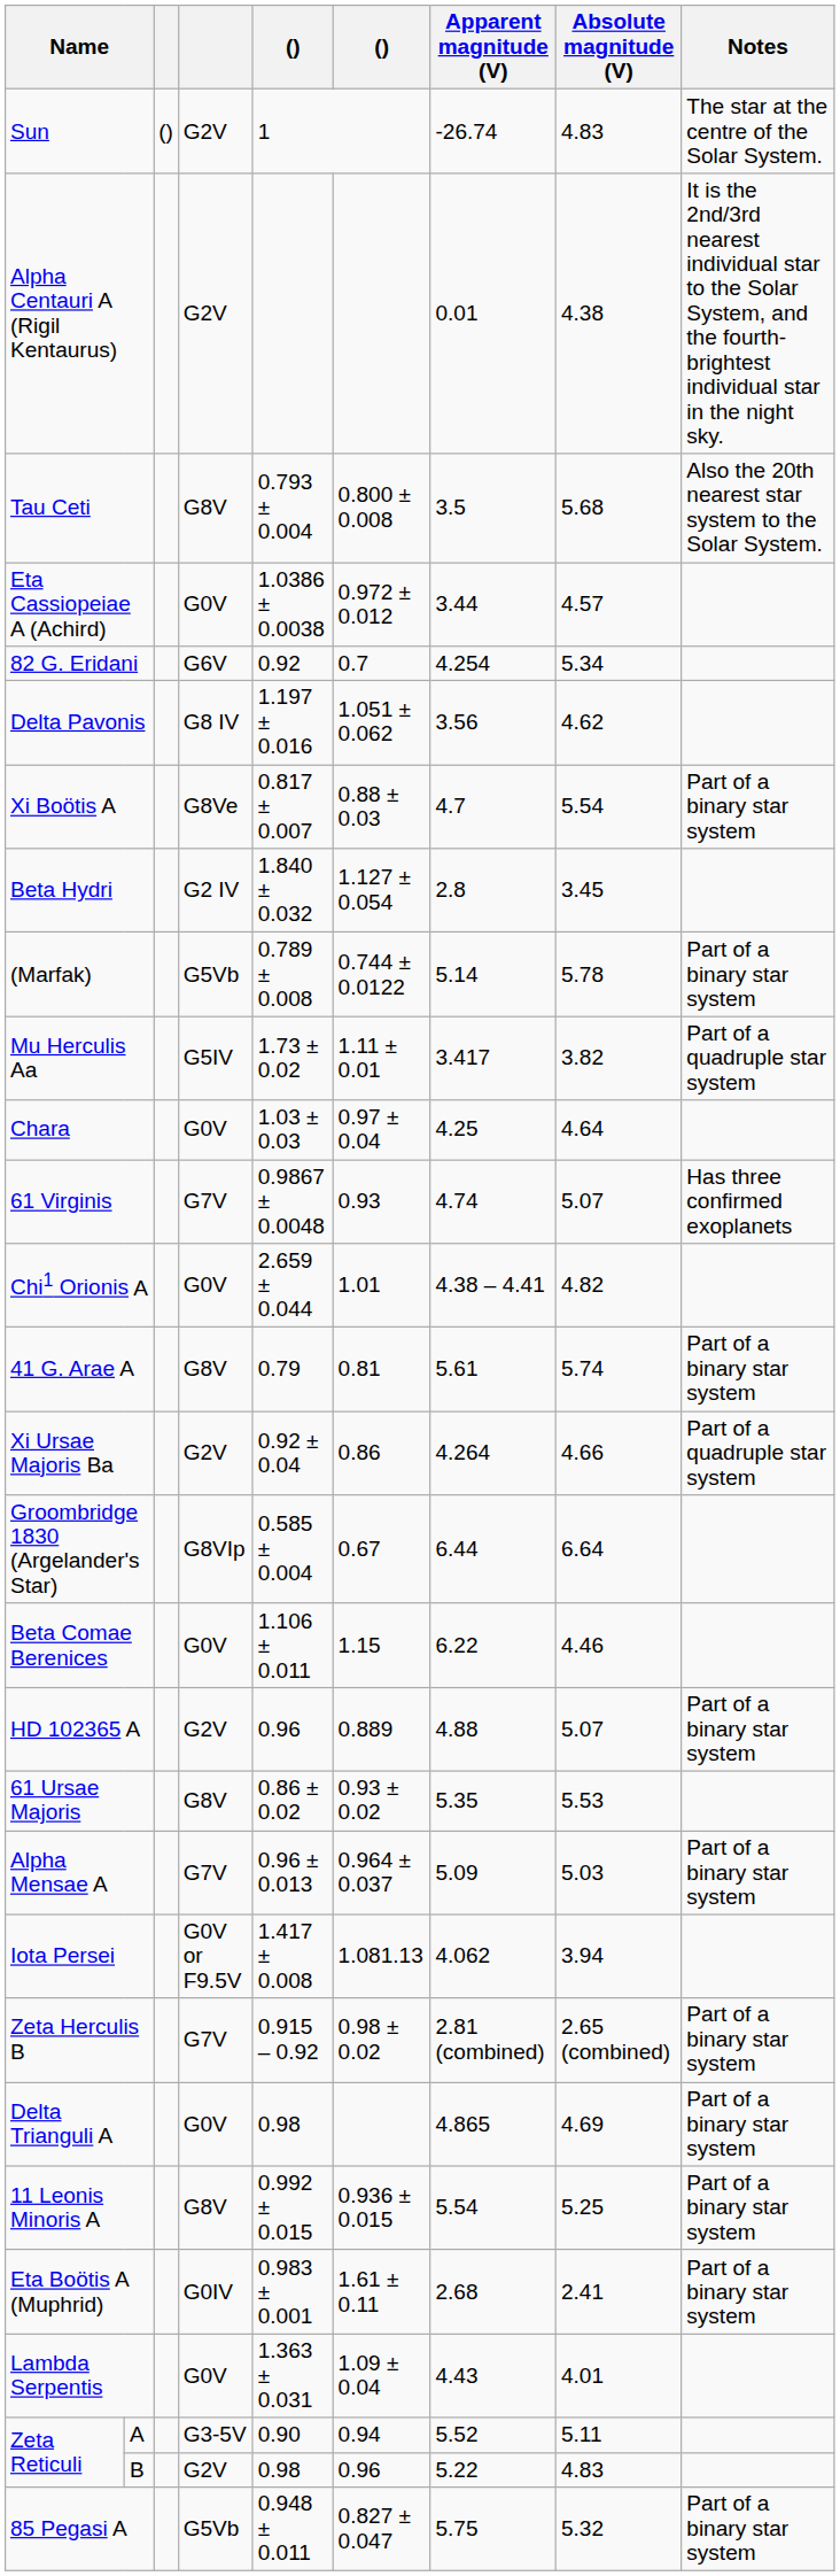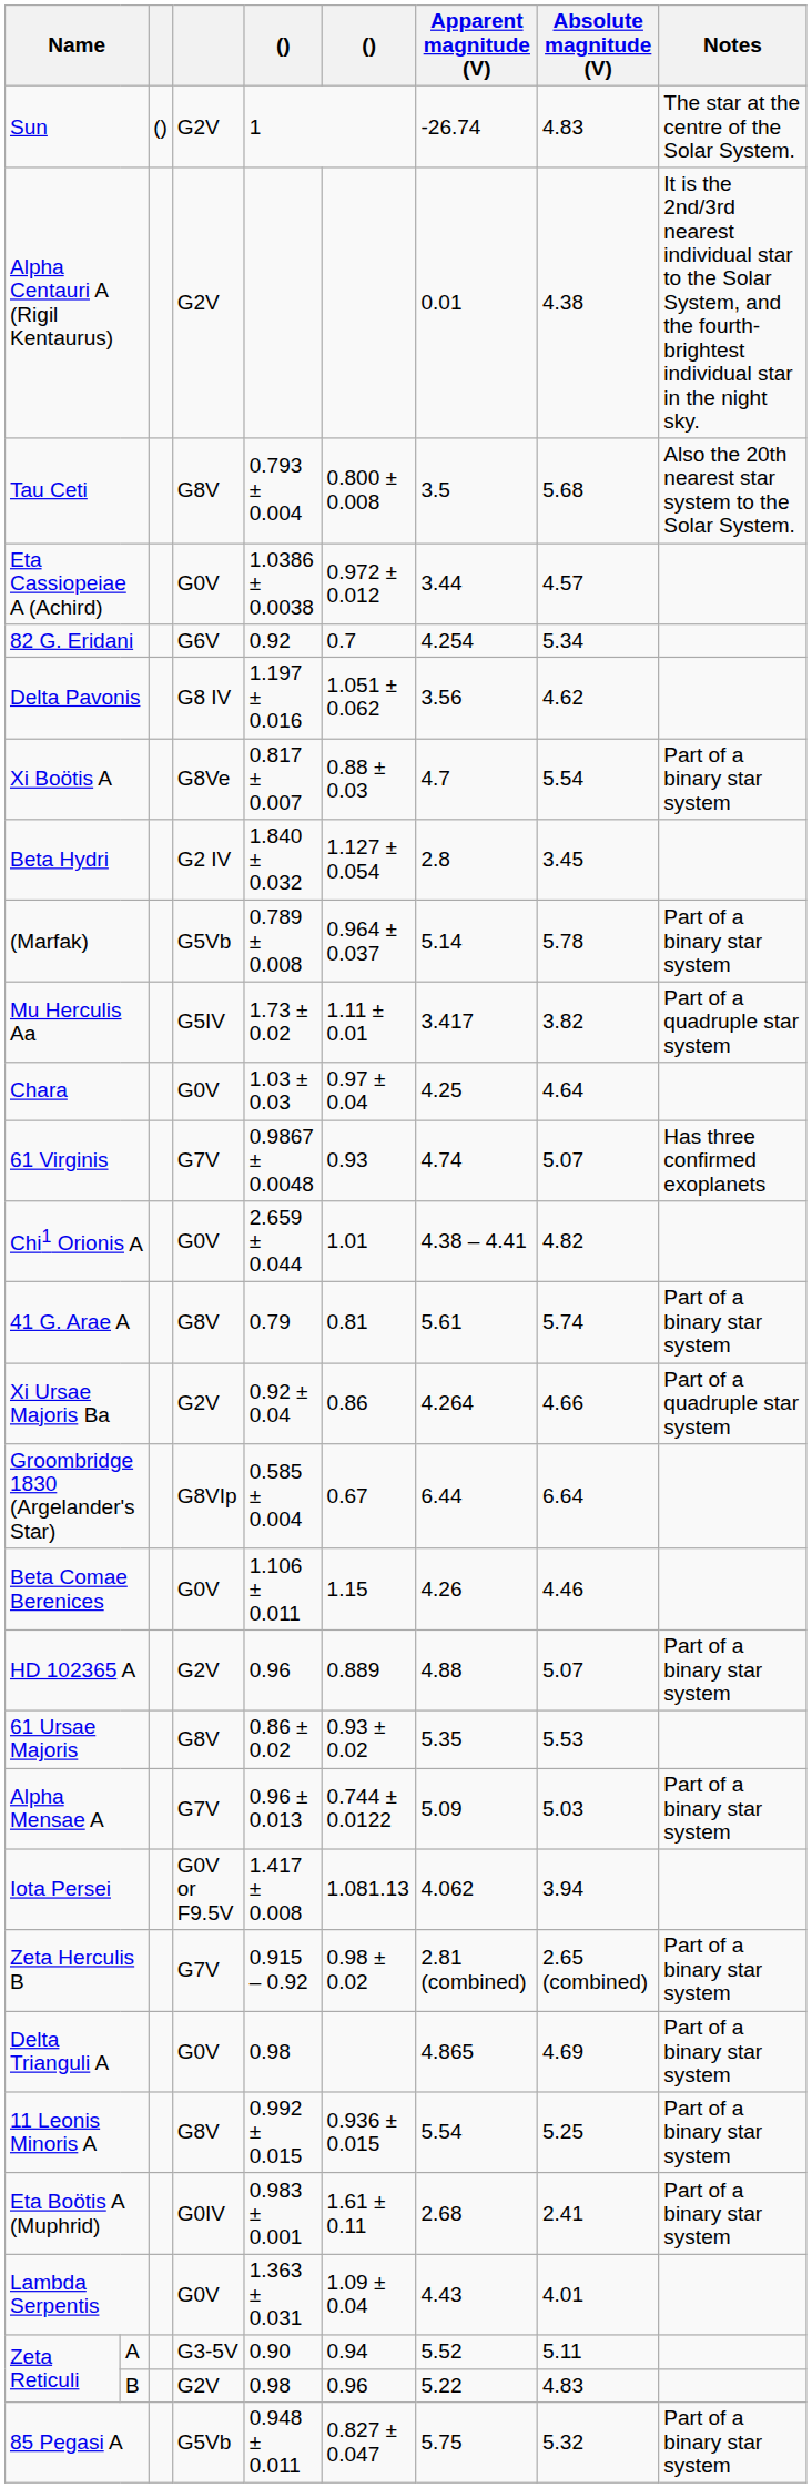 <table class="wikitable sortable sticky-header">
 <tr>
 <th colspan="2">Name</th>
 <th></th>
 <th></th>
 <th> ()</th>
 <th> ()</th>
 <th><a href='#'>Apparent magnitude</a> (V)</th>
 <th><a href='#'>Absolute magnitude</a> (V)</th>
 <th>Notes</th>
 </tr>
 <tr>
 <td colspan="2"><a href='#'>Sun</a></td>
 <td> ()</td>
 <td>G2V</td>
 <td colspan="2">1</td>
 <td>-26.74</td>
 <td>4.83</td>
 <td>The star at the centre of the Solar System.</td>
 </tr>
 <tr>
 <td colspan="2"><a href='#'>Alpha Centauri</a> A (Rigil Kentaurus)</td>
 <td></td>
 <td>G2V</td>
 <td></td>
 <td></td>
 <td>0.01</td>
 <td>4.38</td>
 <td>It is the 2nd/3rd nearest individual star to the Solar System, and the fourth-brightest individual star in the night sky.</td>
 </tr>
 <tr>
 <td colspan="2"><a href='#'>Tau Ceti</a></td>
 <td></td>
 <td>G8V</td>
 <td>0.793 ± 0.004</td>
 <td>0.800 ± 0.008</td>
 <td>3.5</td>
 <td>5.68</td>
 <td>Also the 20th nearest star system to the Solar System.</td>
 </tr>
 <tr>
 <td colspan="2"><a href='#'>Eta Cassiopeiae</a> A (Achird)</td>
 <td></td>
 <td>G0V</td>
 <td>1.0386 ± 0.0038</td>
 <td>0.972 ± 0.012</td>
 <td>3.44</td>
 <td>4.57</td>
 <td></td>
 </tr>
 <tr>
 <td colspan="2"><a href='#'>82 G. Eridani</a></td>
 <td></td>
 <td>G6V</td>
 <td>0.92</td>
 <td>0.7</td>
 <td>4.254</td>
 <td>5.34</td>
 <td></td>
 </tr>
 <tr>
 <td colspan="2"><a href='#'>Delta Pavonis</a></td>
 <td></td>
 <td>G8 IV</td>
 <td>1.197 ± 0.016</td>
 <td>1.051 ± 0.062</td>
 <td>3.56</td>
 <td>4.62</td>
 <td></td>
 </tr>
 <tr>
 <td colspan="2"><a href='#'>Xi Boötis</a> A</td>
 <td></td>
 <td>G8Ve</td>
 <td>0.817 ± 0.007</td>
 <td>0.88 ± 0.03</td>
 <td>4.7</td>
 <td>5.54</td>
 <td>Part of a binary star system</td>
 </tr>
 <tr>
 <td colspan="2"><a href='#'>Beta Hydri</a></td>
 <td></td>
 <td>G2 IV</td>
 <td>1.840 ± 0.032</td>
 <td>1.127 ± 0.054</td>
 <td>2.8</td>
 <td>3.45</td>
 <td></td>
 </tr>
 <tr>
 <td colspan="2"> (Marfak)</td>
 <td></td>
 <td>G5Vb</td>
 <td>0.789 ± 0.008</td>
-<td>0.744 ± 0.0122</td>
+<td>0.964 ± 0.037</td>
 <td>5.14</td>
 <td>5.78</td>
 <td>Part of a binary star system</td>
 </tr>
 <tr>
 <td colspan="2"><a href='#'>Mu Herculis</a> Aa</td>
 <td></td>
 <td>G5IV</td>
 <td>1.73 ± 0.02</td>
 <td>1.11 ± 0.01</td>
 <td>3.417</td>
 <td>3.82</td>
 <td>Part of a quadruple star system</td>
 </tr>
 <tr>
 <td colspan="2"><a href='#'>Chara</a></td>
 <td></td>
 <td>G0V</td>
 <td>1.03 ± 0.03</td>
 <td>0.97 ± 0.04</td>
 <td>4.25</td>
 <td>4.64</td>
 <td></td>
 </tr>
 <tr>
 <td colspan="2"><a href='#'>61 Virginis</a></td>
 <td></td>
 <td>G7V</td>
 <td>0.9867 ± 0.0048</td>
 <td>0.93</td>
 <td>4.74</td>
 <td>5.07</td>
 <td>Has three confirmed exoplanets</td>
 </tr>
 <tr>
 <td colspan="2"><a href='#'>Chi<sup>1</sup> Orionis</a> A</td>
 <td></td>
 <td>G0V</td>
 <td>2.659 ± 0.044</td>
 <td>1.01</td>
 <td>4.38 – 4.41</td>
 <td>4.82</td>
 <td></td>
 </tr>
 <tr>
 <td colspan="2"><a href='#'>41 G. Arae</a> A</td>
 <td></td>
 <td>G8V</td>
 <td>0.79</td>
 <td>0.81</td>
 <td>5.61</td>
 <td>5.74</td>
 <td>Part of a binary star system</td>
 </tr>
 <tr>
 <td colspan="2"><a href='#'>Xi Ursae Majoris</a> Ba</td>
 <td></td>
 <td>G2V</td>
 <td>0.92 ± 0.04</td>
 <td>0.86</td>
 <td>4.264</td>
 <td>4.66</td>
 <td>Part of a quadruple star system</td>
 </tr>
 <tr>
 <td colspan="2"><a href='#'>Groombridge 1830</a> (Argelander's Star)</td>
 <td></td>
 <td>G8VIp</td>
 <td>0.585 ± 0.004</td>
 <td>0.67</td>
 <td>6.44</td>
 <td>6.64</td>
 <td></td>
 </tr>
 <tr>
 <td colspan="2"><a href='#'>Beta Comae Berenices</a></td>
 <td></td>
 <td>G0V</td>
 <td>1.106 ± 0.011</td>
 <td>1.15</td>
-<td>6.22</td>
+<td>4.26</td>
 <td>4.46</td>
 <td></td>
 </tr>
 <tr>
 <td colspan="2"><a href='#'>HD 102365</a> A</td>
 <td></td>
 <td>G2V</td>
 <td>0.96</td>
 <td>0.889</td>
 <td>4.88</td>
 <td>5.07</td>
 <td>Part of a binary star system</td>
 </tr>
 <tr>
 <td colspan="2"><a href='#'>61 Ursae Majoris</a></td>
 <td></td>
 <td>G8V</td>
 <td>0.86 ± 0.02</td>
 <td>0.93 ± 0.02</td>
 <td>5.35</td>
 <td>5.53</td>
 <td></td>
 </tr>
 <tr>
 <td colspan="2"><a href='#'>Alpha Mensae</a> A</td>
 <td></td>
 <td>G7V</td>
 <td>0.96 ± 0.013</td>
-<td>0.964 ± 0.037</td>
+<td>0.744 ± 0.0122</td>
 <td>5.09</td>
 <td>5.03</td>
 <td>Part of a binary star system</td>
 </tr>
 <tr>
 <td colspan="2"><a href='#'>Iota Persei</a></td>
 <td></td>
 <td>G0V or F9.5V</td>
 <td>1.417 ± 0.008</td>
 <td>1.081.13</td>
 <td>4.062</td>
 <td>3.94</td>
 <td></td>
 </tr>
 <tr>
 <td colspan="2"><a href='#'>Zeta Herculis</a> B</td>
 <td></td>
 <td>G7V</td>
 <td>0.915 – 0.92</td>
 <td>0.98 ± 0.02</td>
 <td>2.81 (combined)</td>
 <td>2.65 (combined)</td>
 <td>Part of a binary star system</td>
 </tr>
 <tr>
 <td colspan="2"><a href='#'>Delta Trianguli</a> A</td>
 <td></td>
 <td>G0V</td>
 <td>0.98</td>
 <td></td>
 <td>4.865</td>
 <td>4.69</td>
 <td>Part of a binary star system</td>
 </tr>
 <tr>
 <td colspan="2"><a href='#'>11 Leonis Minoris</a> A</td>
 <td></td>
 <td>G8V</td>
 <td>0.992 ± 0.015</td>
 <td>0.936 ± 0.015</td>
 <td>5.54</td>
 <td>5.25</td>
 <td>Part of a binary star system</td>
 </tr>
 <tr>
 <td colspan="2"><a href='#'>Eta Boötis</a> A (Muphrid)</td>
 <td></td>
 <td>G0IV</td>
 <td>0.983 ± 0.001</td>
 <td>1.61 ± 0.11</td>
 <td>2.68</td>
 <td>2.41</td>
 <td>Part of a binary star system</td>
 </tr>
 <tr>
 <td colspan="2"><a href='#'>Lambda Serpentis</a></td>
 <td></td>
 <td>G0V</td>
 <td>1.363 ± 0.031</td>
 <td>1.09 ± 0.04</td>
 <td>4.43</td>
 <td>4.01</td>
 <td></td>
 </tr>
 <tr>
 <td rowspan="2"><a href='#'>Zeta Reticuli</a></td>
 <td>A</td>
 <td></td>
 <td>G3-5V</td>
 <td>0.90</td>
 <td>0.94</td>
 <td>5.52</td>
 <td>5.11</td>
 <td></td>
 </tr>
 <tr>
 <td>B</td>
 <td></td>
 <td>G2V</td>
 <td>0.98</td>
 <td>0.96</td>
 <td>5.22</td>
 <td>4.83</td>
 <td></td>
 </tr>
 <tr>
 <td colspan="2"><a href='#'>85 Pegasi</a> A</td>
 <td></td>
 <td>G5Vb</td>
 <td>0.948 ± 0.011</td>
 <td>0.827 ± 0.047</td>
 <td>5.75</td>
 <td>5.32</td>
 <td>Part of a binary star system</td>
 </tr>
 </table>
